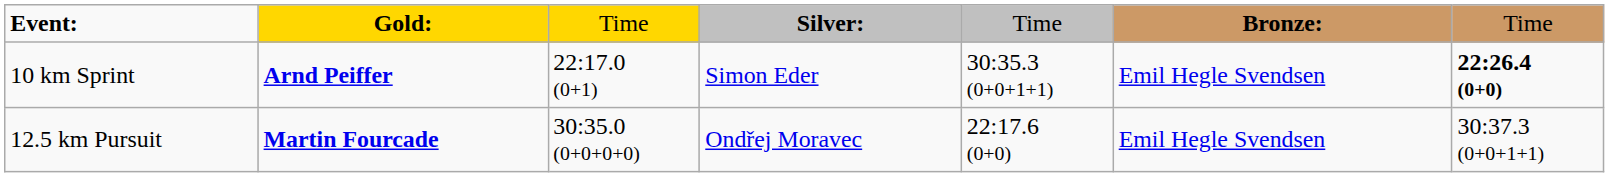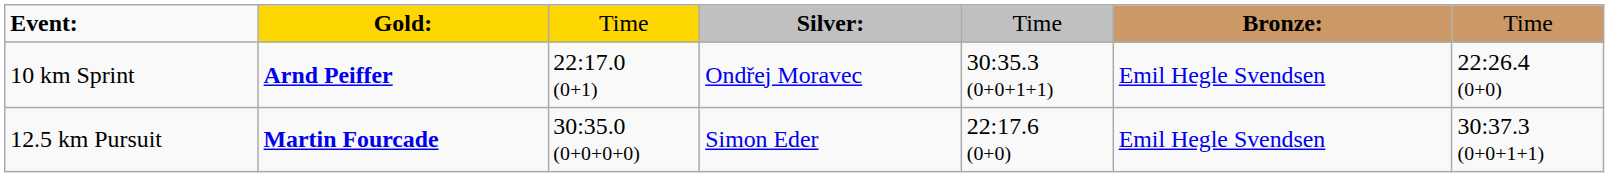 <table class="wikitable" width=85%>
 <tr>
 <td><strong>Event:</strong></td>
 <td style="text-align:center;background-color:gold;"><strong>Gold:</strong></td>
 <td style="text-align:center;background-color:gold;">Time</td>
 <td style="text-align:center;background-color:silver;"><strong>Silver:</strong></td>
 <td style="text-align:center;background-color:silver;">Time</td>
 <td style="text-align:center;background-color:#CC9966;"><strong>Bronze:</strong></td>
 <td style="text-align:center;background-color:#CC9966;">Time</td>
 </tr>
 <tr>
 <td>10 km Sprint<br></td>
 <td><strong><a href='#'>Arnd Peiffer</a></strong><br><small></small></td>
 <td>22:17.0<br><small>(0+1)</small></td>
-<td><a href='#'>Simon Eder</a><br><small></small></td>
+<td><a href='#'>Ondřej Moravec</a><br><small></small></td>
 <td>30:35.3<br><small>(0+0+1+1)</small></td>
 <td><a href='#'>Emil Hegle Svendsen</a><br><small></small></td>
-<td><strong>22:26.4<br><small>(0+0)</small></strong></td>
+<td>22:26.4<br><small>(0+0)</small></td>
 </tr>
 <tr>
 <td>12.5 km Pursuit<br></td>
 <td><strong><a href='#'>Martin Fourcade</a></strong><br><small></small></td>
 <td>30:35.0<br><small>(0+0+0+0)</small></td>
-<td><a href='#'>Ondřej Moravec</a><br><small></small></td>
+<td><a href='#'>Simon Eder</a><br><small></small></td>
 <td>22:17.6<br><small>(0+0)</small></td>
 <td><a href='#'>Emil Hegle Svendsen</a><br><small></small></td>
 <td>30:37.3<br><small>(0+0+1+1)</small></td>
 </tr>
 </table>
